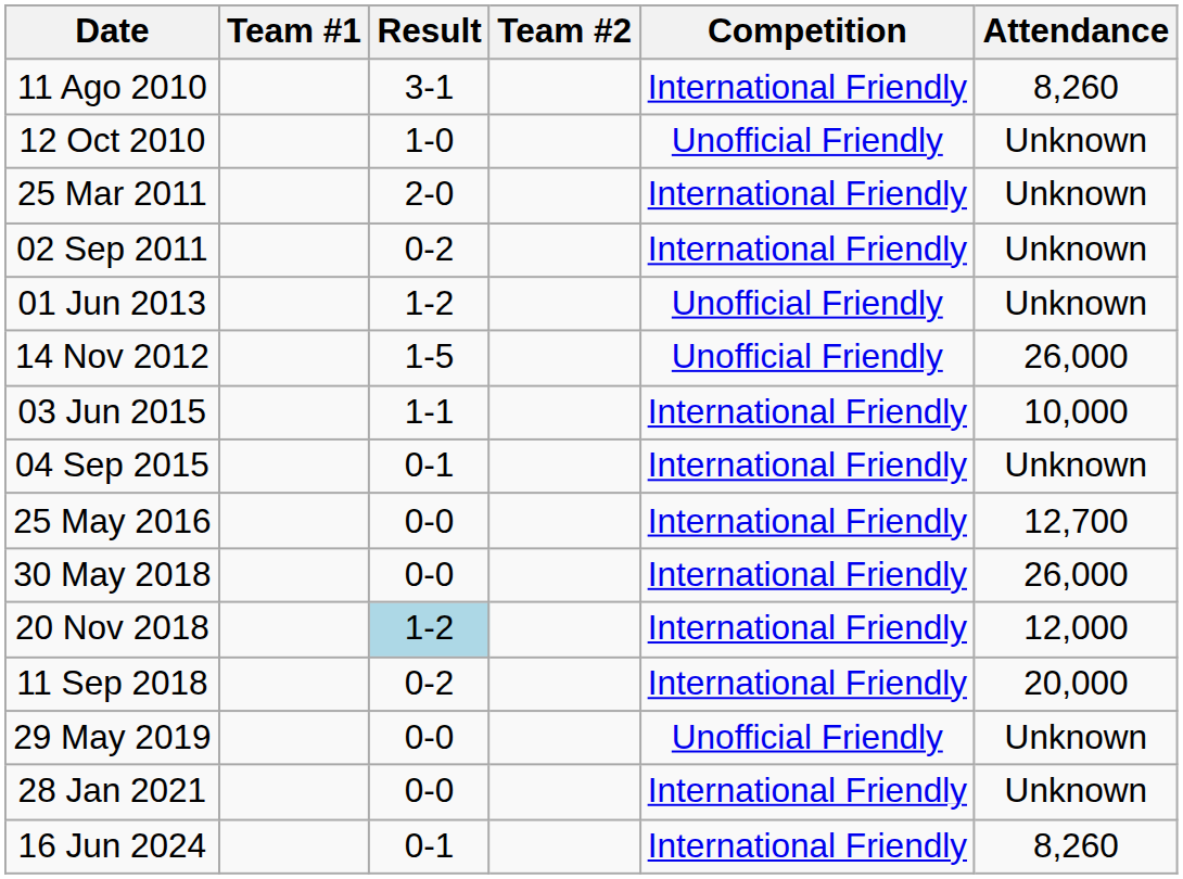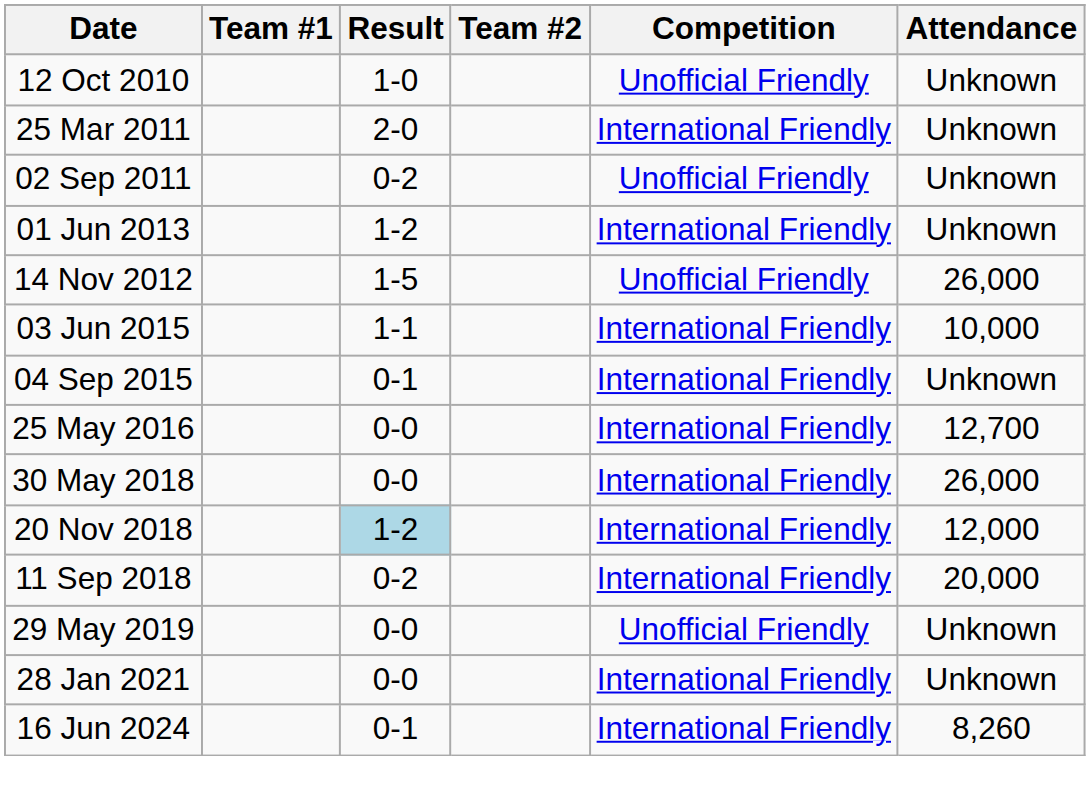 <table class="wikitable" style="text-align:center">
 <tr>
 <th>Date</th>
 <th>Team #1</th>
 <th>Result</th>
 <th>Team #2</th>
 <th>Competition</th>
 <th>Attendance</th>
-</tr>
-<tr>
-<td>11 Ago 2010</td>
-<td></td>
-<td>3-1</td>
-<td></td>
-<td><a href='#'>International Friendly</a></td>
-<td>8,260</td>
 </tr>
 <tr>
 <td>12 Oct 2010</td>
 <td></td>
 <td>1-0</td>
 <td></td>
 <td><a href='#'>Unofficial Friendly</a></td>
 <td>Unknown</td>
 </tr>
 <tr>
 <td>25 Mar 2011</td>
 <td></td>
 <td>2-0</td>
 <td></td>
 <td><a href='#'>International Friendly</a></td>
 <td>Unknown</td>
 </tr>
 <tr>
 <td>02 Sep 2011</td>
 <td></td>
 <td>0-2</td>
 <td></td>
-<td><a href='#'>International Friendly</a></td>
+<td><a href='#'>Unofficial Friendly</a></td>
 <td>Unknown</td>
 </tr>
 <tr>
 <td>01 Jun 2013</td>
 <td></td>
 <td>1-2</td>
 <td></td>
-<td><a href='#'>Unofficial Friendly</a></td>
+<td><a href='#'>International Friendly</a></td>
 <td>Unknown</td>
 </tr>
 <tr>
 <td>14 Nov 2012</td>
 <td></td>
 <td>1-5</td>
 <td></td>
 <td><a href='#'>Unofficial Friendly</a></td>
 <td>26,000</td>
 </tr>
 <tr>
 <td>03 Jun 2015</td>
 <td></td>
 <td>1-1</td>
 <td></td>
 <td><a href='#'>International Friendly</a></td>
 <td>10,000</td>
 </tr>
 <tr>
 <td>04 Sep 2015</td>
 <td></td>
 <td>0-1</td>
 <td></td>
 <td><a href='#'>International Friendly</a></td>
 <td>Unknown</td>
 </tr>
 <tr>
 <td>25 May 2016</td>
 <td></td>
 <td>0-0</td>
 <td></td>
 <td><a href='#'>International Friendly</a></td>
 <td>12,700</td>
 </tr>
 <tr>
 <td>30 May 2018</td>
 <td></td>
 <td>0-0</td>
 <td></td>
 <td><a href='#'>International Friendly</a></td>
 <td>26,000</td>
 </tr>
 <tr>
 <td>20 Nov 2018</td>
 <td></td>
 <td style="background: lightblue;">1-2</td>
 <td></td>
 <td><a href='#'>International Friendly</a></td>
 <td>12,000</td>
 </tr>
 <tr>
 <td>11 Sep 2018</td>
 <td></td>
 <td>0-2</td>
 <td></td>
 <td><a href='#'>International Friendly</a></td>
 <td>20,000</td>
 </tr>
 <tr>
 <td>29 May 2019</td>
 <td></td>
 <td>0-0</td>
 <td></td>
 <td><a href='#'>Unofficial Friendly</a></td>
 <td>Unknown</td>
 </tr>
 <tr>
 <td>28 Jan 2021</td>
 <td></td>
 <td>0-0</td>
 <td></td>
 <td><a href='#'>International Friendly</a></td>
 <td>Unknown</td>
 </tr>
 <tr>
 <td>16 Jun 2024</td>
 <td></td>
 <td>0-1</td>
 <td></td>
 <td><a href='#'>International Friendly</a></td>
 <td>8,260</td>
 </tr>
 </table>
